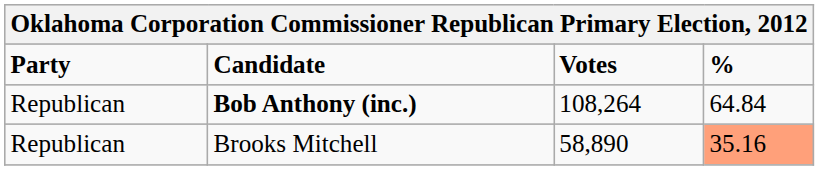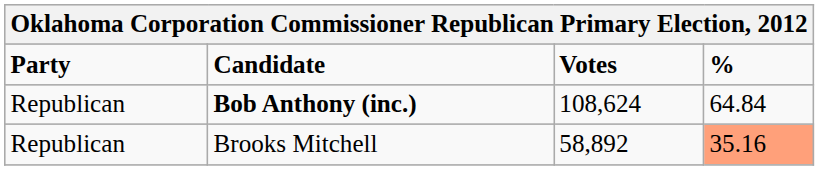 <table class="wikitable">
 <tr>
 <th colspan="4">Oklahoma Corporation Commissioner Republican Primary Election, 2012</th>
 </tr>
 <tr>
 <td><strong>Party</strong></td>
 <td><strong>Candidate</strong></td>
 <td><strong>Votes</strong></td>
 <td><strong>%</strong></td>
 </tr>
 <tr>
 <td>Republican</td>
 <td><strong>Bob Anthony (inc.)</strong></td>
-<td>108,264</td>
+<td>108,624</td>
 <td>64.84</td>
 </tr>
 <tr>
 <td>Republican</td>
 <td>Brooks Mitchell</td>
-<td>58,890</td>
+<td>58,892</td>
 <td style="background: lightsalmon;">35.16</td>
 </tr>
 </table>
